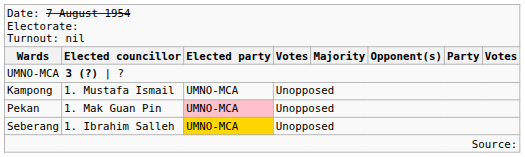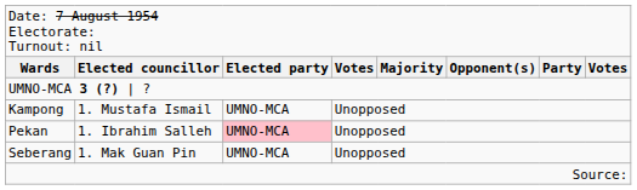 <table class=wikitable>
 <tr>
 <td colspan=8>Date: <s>7 August 1954</s><br>Electorate: <br>Turnout: nil</td>
 </tr>
 <tr>
 <th>Wards</th>
 <th>Elected councillor</th>
 <th>Elected party</th>
 <th>Votes</th>
 <th>Majority</th>
 <th>Opponent(s)</th>
 <th>Party</th>
 <th>Votes</th>
 </tr>
 <tr>
 <td colspan=8>UMNO-MCA <strong>3 (?)</strong> | ? </td>
 </tr>
 <tr>
 <td>Kampong</td>
 <td>1. Mustafa Ismail</td>
 <td>UMNO-MCA</td>
 <td colspan=5>Unopposed</td>
 </tr>
 <tr>
 <td>Pekan</td>
-<td>1. Mak Guan Pin</td>
+<td>1. Ibrahim Salleh</td>
 <td style="background: pink;">UMNO-MCA</td>
 <td colspan=5>Unopposed</td>
 </tr>
 <tr>
 <td>Seberang</td>
-<td>1. Ibrahim Salleh</td>
-<td style="background: gold;">UMNO-MCA</td>
+<td>1. Mak Guan Pin</td>
+<td>UMNO-MCA</td>
 <td colspan=5>Unopposed</td>
 </tr>
 <tr>
 <td colspan=8 align=right>Source: </td>
 </tr>
 </table>
